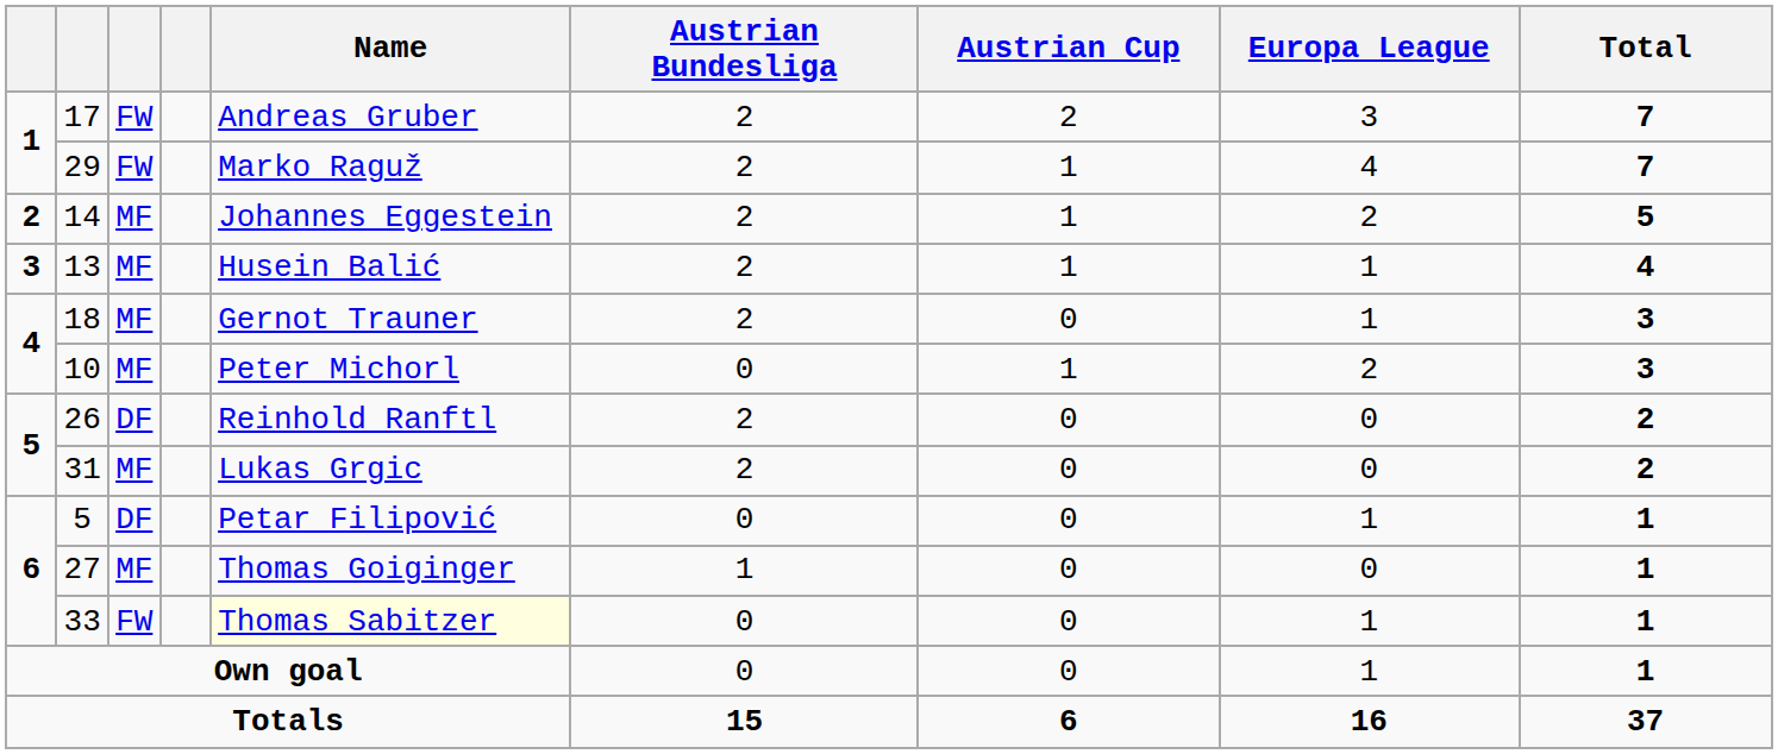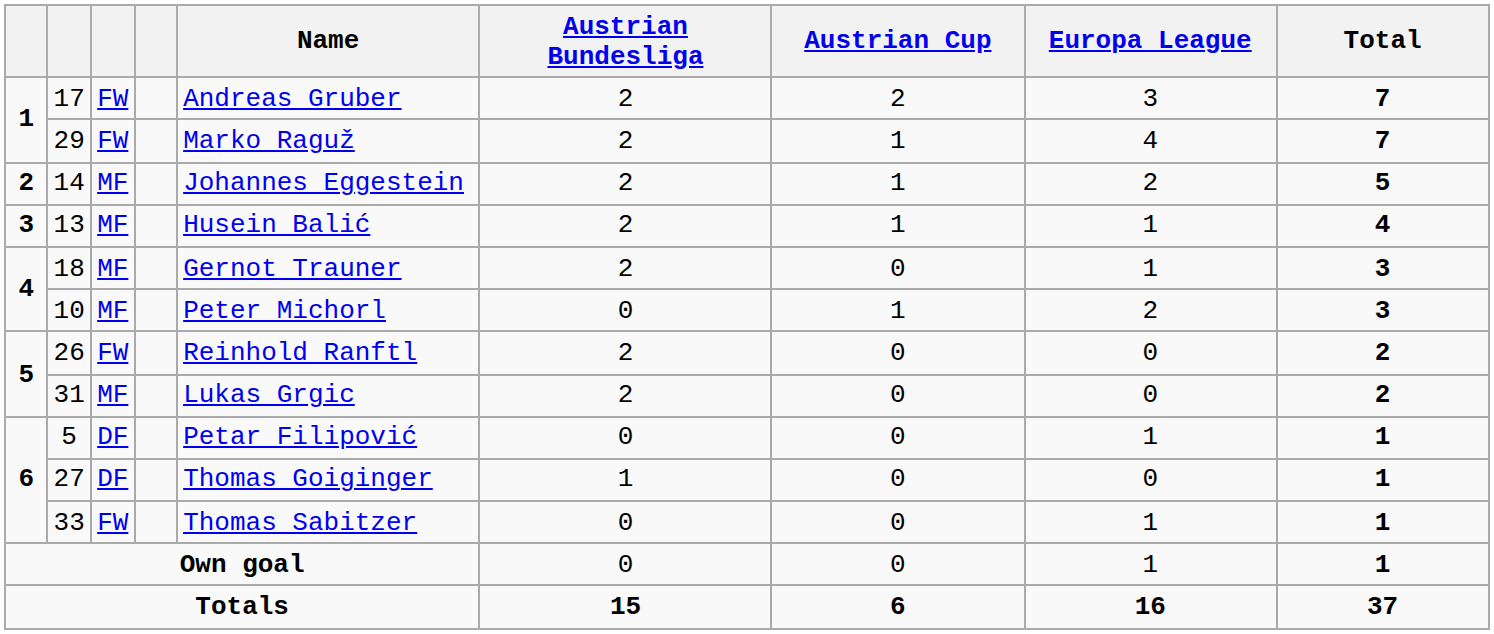 <table class="wikitable" style="text-align:center">
 <tr>
 <th width=15></th>
 <th width=15></th>
 <th width=15></th>
 <th width=15></th>
 <th width=145>Name</th>
 <th width=140><a href='#'>Austrian Bundesliga</a></th>
 <th width=120><a href='#'>Austrian Cup</a></th>
 <th width=120><a href='#'>Europa League</a></th>
 <th width=100>Total</th>
 </tr>
 <tr>
 <td rowspan=2><strong>1</strong></td>
 <td>17</td>
 <td><a href='#'>FW</a></td>
 <td></td>
 <td align=left><a href='#'>Andreas Gruber</a></td>
 <td>2</td>
 <td>2</td>
 <td>3</td>
 <td><strong>7</strong></td>
 </tr>
 <tr>
 <td>29</td>
 <td><a href='#'>FW</a></td>
 <td></td>
 <td align=left><a href='#'>Marko Raguž</a></td>
 <td>2</td>
 <td>1</td>
 <td>4</td>
 <td><strong>7</strong></td>
 </tr>
 <tr>
 <td><strong>2</strong></td>
 <td>14</td>
 <td><a href='#'>MF</a></td>
 <td></td>
 <td align=left><a href='#'>Johannes Eggestein</a></td>
 <td>2</td>
 <td>1</td>
 <td>2</td>
 <td><strong>5</strong></td>
 </tr>
 <tr>
 <td><strong>3</strong></td>
 <td>13</td>
 <td><a href='#'>MF</a></td>
 <td></td>
 <td align=left><a href='#'>Husein Balić</a></td>
 <td>2</td>
 <td>1</td>
 <td>1</td>
 <td><strong>4</strong></td>
 </tr>
 <tr>
 <td rowspan=2><strong>4</strong></td>
 <td>18</td>
 <td><a href='#'>MF</a></td>
 <td></td>
 <td align=left><a href='#'>Gernot Trauner</a></td>
 <td>2</td>
 <td>0</td>
 <td>1</td>
 <td><strong>3</strong></td>
 </tr>
 <tr>
 <td>10</td>
 <td><a href='#'>MF</a></td>
 <td></td>
 <td align=left><a href='#'>Peter Michorl</a></td>
 <td>0</td>
 <td>1</td>
 <td>2</td>
 <td><strong>3</strong></td>
 </tr>
 <tr>
 <td rowspan=2><strong>5</strong></td>
 <td>26</td>
-<td><a href='#'>DF</a></td>
+<td><a href='#'>FW</a></td>
 <td></td>
 <td align=left><a href='#'>Reinhold Ranftl</a></td>
 <td>2</td>
 <td>0</td>
 <td>0</td>
 <td><strong>2</strong></td>
 </tr>
 <tr>
 <td>31</td>
 <td><a href='#'>MF</a></td>
 <td></td>
 <td align=left><a href='#'>Lukas Grgic</a></td>
 <td>2</td>
 <td>0</td>
 <td>0</td>
 <td><strong>2</strong></td>
 </tr>
 <tr>
 <td rowspan=3><strong>6</strong></td>
 <td>5</td>
 <td><a href='#'>DF</a></td>
 <td></td>
 <td align=left><a href='#'>Petar Filipović</a></td>
 <td>0</td>
 <td>0</td>
 <td>1</td>
 <td><strong>1</strong></td>
 </tr>
 <tr>
 <td>27</td>
-<td><a href='#'>MF</a></td>
+<td><a href='#'>DF</a></td>
 <td></td>
 <td align=left><a href='#'>Thomas Goiginger</a></td>
 <td>1</td>
 <td>0</td>
 <td>0</td>
 <td><strong>1</strong></td>
 </tr>
 <tr>
 <td>33</td>
 <td><a href='#'>FW</a></td>
 <td></td>
-<td align=left style="background: lightyellow;"><a href='#'>Thomas Sabitzer</a></td>
+<td align=left><a href='#'>Thomas Sabitzer</a></td>
 <td>0</td>
 <td>0</td>
 <td>1</td>
 <td><strong>1</strong></td>
 </tr>
 <tr>
 </tr>
 <tr>
 <td colspan=5><strong>Own goal</strong></td>
 <td>0</td>
 <td>0</td>
 <td>1</td>
 <td><strong>1</strong></td>
 </tr>
 <tr>
 <td colspan=5><strong>Totals</strong></td>
 <td><strong>15</strong></td>
 <td><strong>6</strong></td>
 <td><strong>16</strong></td>
 <td><strong>37</strong></td>
 </tr>
 </table>
